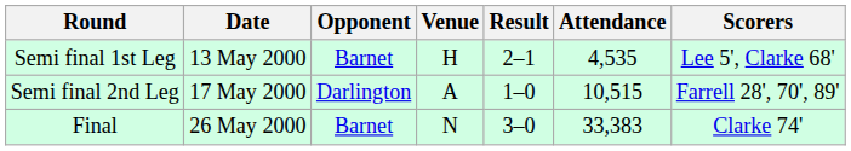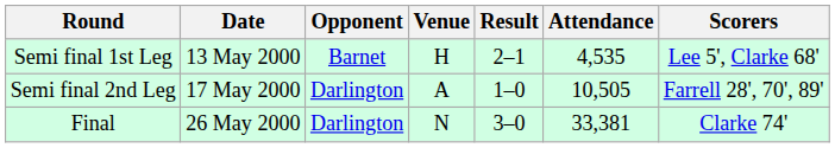 <table class= "wikitable " style="font-size:100%; text-align:center">
 <tr>
 <th>Round</th>
 <th>Date</th>
 <th>Opponent</th>
 <th>Venue</th>
 <th>Result</th>
 <th>Attendance</th>
 <th>Scorers</th>
 </tr>
 <tr style="background: #d0ffe3;">
 <td>Semi final 1st Leg</td>
 <td>13 May 2000</td>
 <td><a href='#'>Barnet</a></td>
 <td>H</td>
 <td>2–1</td>
 <td>4,535</td>
 <td><a href='#'>Lee</a> 5', <a href='#'>Clarke</a> 68'</td>
 </tr>
 <tr style="background: #d0ffe3;">
 <td>Semi final 2nd Leg</td>
 <td>17 May 2000</td>
 <td><a href='#'>Darlington</a></td>
 <td>A</td>
 <td>1–0</td>
-<td>10,515</td>
+<td>10,505</td>
 <td><a href='#'>Farrell</a> 28', 70', 89'</td>
 </tr>
 <tr style="background: #d0ffe3;">
 <td>Final</td>
 <td>26 May 2000</td>
-<td><a href='#'>Barnet</a></td>
+<td><a href='#'>Darlington</a></td>
 <td>N</td>
 <td>3–0</td>
-<td>33,383</td>
+<td>33,381</td>
 <td><a href='#'>Clarke</a> 74'</td>
 </tr>
 </table>
